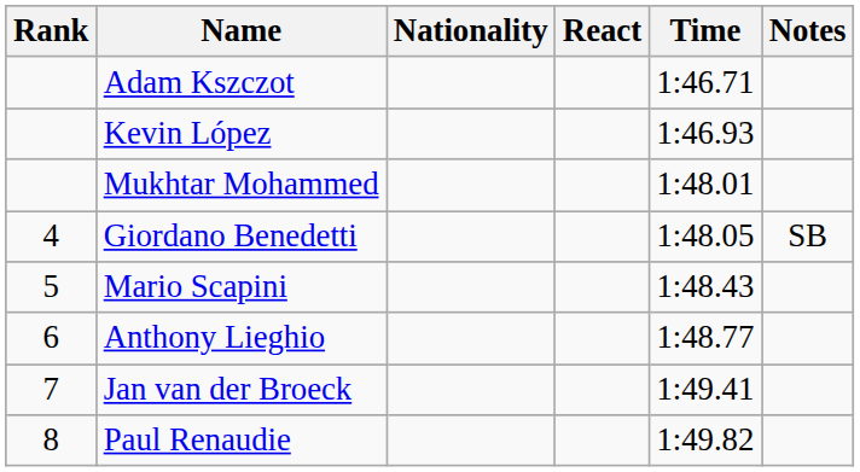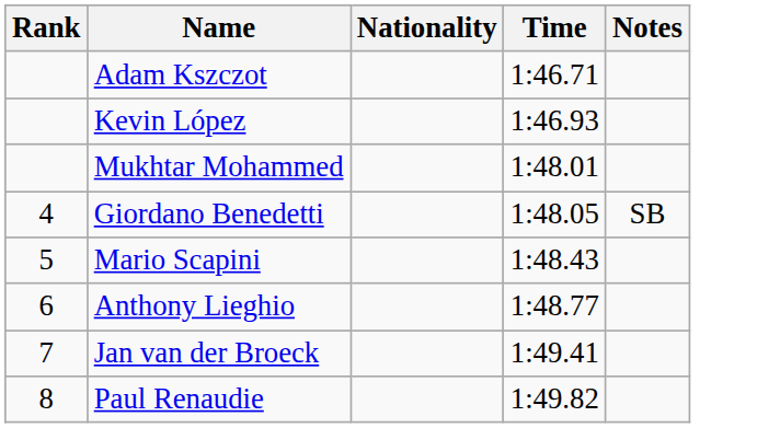 <table class="wikitable sortable" style="text-align:center">
 <tr>
 <th>Rank</th>
 <th>Name</th>
 <th>Nationality</th>
-<th>React</th>
 <th>Time</th>
 <th>Notes</th>
 </tr>
 <tr>
 <td></td>
 <td align="left"><a href='#'>Adam Kszczot</a></td>
 <td align=left></td>
-<td></td>
 <td>1:46.71</td>
 <td></td>
 </tr>
 <tr>
 <td></td>
 <td align="left"><a href='#'>Kevin López</a></td>
 <td align=left></td>
-<td></td>
 <td>1:46.93</td>
 <td></td>
 </tr>
 <tr>
 <td></td>
 <td align="left"><a href='#'>Mukhtar Mohammed</a></td>
 <td align=left></td>
-<td></td>
 <td>1:48.01</td>
 <td></td>
 </tr>
 <tr>
 <td>4</td>
 <td align="left"><a href='#'>Giordano Benedetti</a></td>
 <td align=left></td>
-<td></td>
 <td>1:48.05</td>
 <td>SB</td>
 </tr>
 <tr>
 <td>5</td>
 <td align="left"><a href='#'>Mario Scapini</a></td>
 <td align=left></td>
-<td></td>
 <td>1:48.43</td>
 <td></td>
 </tr>
 <tr>
 <td>6</td>
 <td align="left"><a href='#'>Anthony Lieghio</a></td>
 <td align=left></td>
-<td></td>
 <td>1:48.77</td>
 <td></td>
 </tr>
 <tr>
 <td>7</td>
 <td align="left"><a href='#'>Jan van der Broeck</a></td>
 <td align=left></td>
-<td></td>
 <td>1:49.41</td>
 <td></td>
 </tr>
 <tr>
 <td>8</td>
 <td align="left"><a href='#'>Paul Renaudie</a></td>
 <td align=left></td>
-<td></td>
 <td>1:49.82</td>
 <td></td>
 </tr>
 </table>
